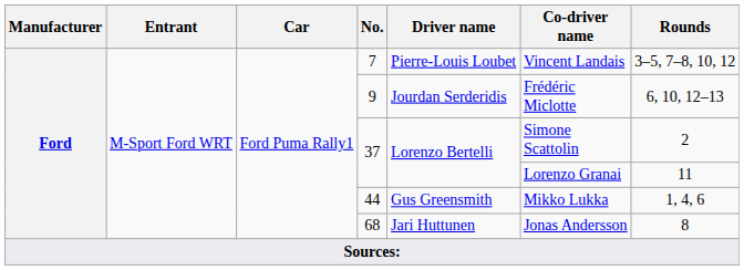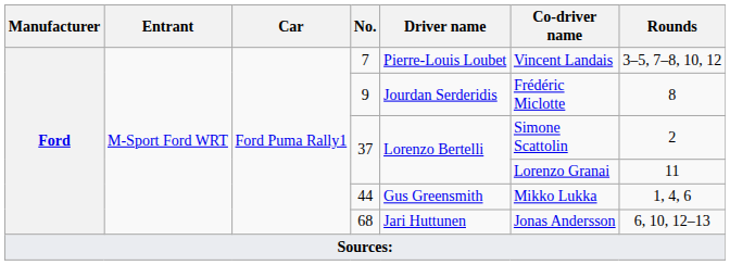 <table class="wikitable" style="font-size: 85%;">
 <tr>
 <th>Manufacturer</th>
 <th>Entrant</th>
 <th>Car</th>
 <th>No.</th>
 <th>Driver name</th>
 <th>Co-driver name</th>
 <th>Rounds</th>
 </tr>
 <tr>
 <th rowspan="6"nowrap><a href='#'>Ford</a></th>
 <td rowspan="6"nowrap> <a href='#'>M-Sport Ford WRT</a></td>
 <td rowspan="6"nowrap><a href='#'>Ford Puma Rally1</a></td>
 <td align="center">7</td>
 <td nowrap> <a href='#'>Pierre-Louis Loubet</a></td>
 <td> <a href='#'>Vincent Landais</a></td>
 <td align="center"nowrap>3–5, 7–8, 10, 12</td>
 </tr>
 <tr>
 <td align="center">9</td>
 <td> <a href='#'>Jourdan Serderidis</a></td>
 <td> <a href='#'>Frédéric Miclotte</a></td>
-<td align="center">6, 10, 12–13</td>
+<td align="center">8</td>
 </tr>
 <tr>
 <td rowspan="2" align="center">37</td>
 <td rowspan="2"> <a href='#'>Lorenzo Bertelli</a></td>
 <td> <a href='#'>Simone Scattolin</a></td>
 <td align="center">2</td>
 </tr>
 <tr>
 <td> <a href='#'>Lorenzo Granai</a></td>
 <td align="center">11</td>
 </tr>
 <tr>
 <td align="center">44</td>
 <td> <a href='#'>Gus Greensmith</a></td>
 <td> <a href='#'>Mikko Lukka</a></td>
 <td align="center">1, 4, 6</td>
 </tr>
 <tr>
 <td align="center">68</td>
 <td> <a href='#'>Jari Huttunen</a></td>
 <td nowrap> <a href='#'>Jonas Andersson</a></td>
-<td align="center">8</td>
+<td align="center">6, 10, 12–13</td>
 </tr>
 <tr>
 <td colspan="7" style="background-color:#EAECF0;text-align:center"><strong>Sources:</strong></td>
 </tr>
 </table>
